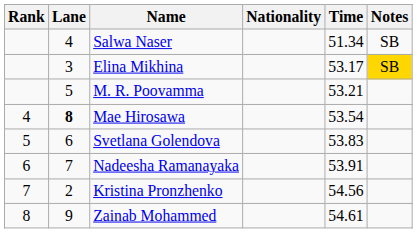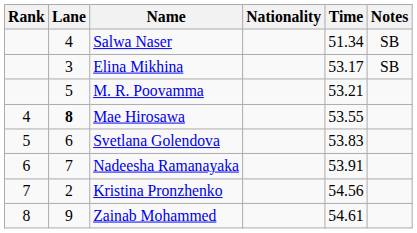 <table class="wikitable sortable" style="text-align:center">
 <tr>
 <th>Rank</th>
 <th>Lane</th>
 <th>Name</th>
 <th>Nationality</th>
 <th>Time</th>
 <th>Notes</th>
 </tr>
 <tr>
 <td></td>
 <td>4</td>
 <td align=left><a href='#'>Salwa Naser</a></td>
 <td align=left></td>
 <td>51.34</td>
 <td>SB</td>
 </tr>
 <tr>
 <td></td>
 <td>3</td>
 <td align=left><a href='#'>Elina Mikhina</a></td>
 <td align=left></td>
 <td>53.17</td>
-<td style="background: gold;">SB</td>
+<td>SB</td>
 </tr>
 <tr>
 <td></td>
 <td>5</td>
 <td align=left><a href='#'>M. R. Poovamma</a></td>
 <td align=left></td>
 <td>53.21</td>
 <td></td>
 </tr>
 <tr>
 <td>4</td>
 <td><strong>8</strong></td>
 <td align=left><a href='#'>Mae Hirosawa</a></td>
 <td align=left></td>
-<td>53.54</td>
+<td>53.55</td>
 <td></td>
 </tr>
 <tr>
 <td>5</td>
 <td>6</td>
 <td align=left><a href='#'>Svetlana Golendova</a></td>
 <td align=left></td>
 <td>53.83</td>
 <td></td>
 </tr>
 <tr>
 <td>6</td>
 <td>7</td>
 <td align=left><a href='#'>Nadeesha Ramanayaka</a></td>
 <td align=left></td>
 <td>53.91</td>
 <td></td>
 </tr>
 <tr>
 <td>7</td>
 <td>2</td>
 <td align=left><a href='#'>Kristina Pronzhenko</a></td>
 <td align=left></td>
 <td>54.56</td>
 <td></td>
 </tr>
 <tr>
 <td>8</td>
 <td>9</td>
 <td align=left><a href='#'>Zainab Mohammed</a></td>
 <td align=left></td>
 <td>54.61</td>
 <td></td>
 </tr>
 </table>
